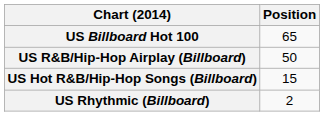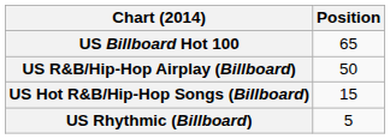 <table class="wikitable sortable plainrowheaders" style="text-align:center">
 <tr>
 <th scope="col">Chart (2014)</th>
 <th scope="col">Position</th>
 </tr>
 <tr>
 <th scope="row">US <em>Billboard</em> Hot 100</th>
 <td>65</td>
 </tr>
 <tr>
 <th scope="row">US R&B/Hip-Hop Airplay (<em>Billboard</em>)</th>
 <td>50</td>
 </tr>
 <tr>
 <th scope="row">US Hot R&B/Hip-Hop Songs (<em>Billboard</em>)</th>
 <td>15</td>
 </tr>
 <tr>
 <th scope="row">US Rhythmic (<em>Billboard</em>)</th>
-<td>2</td>
+<td>5</td>
 </tr>
 </table>
